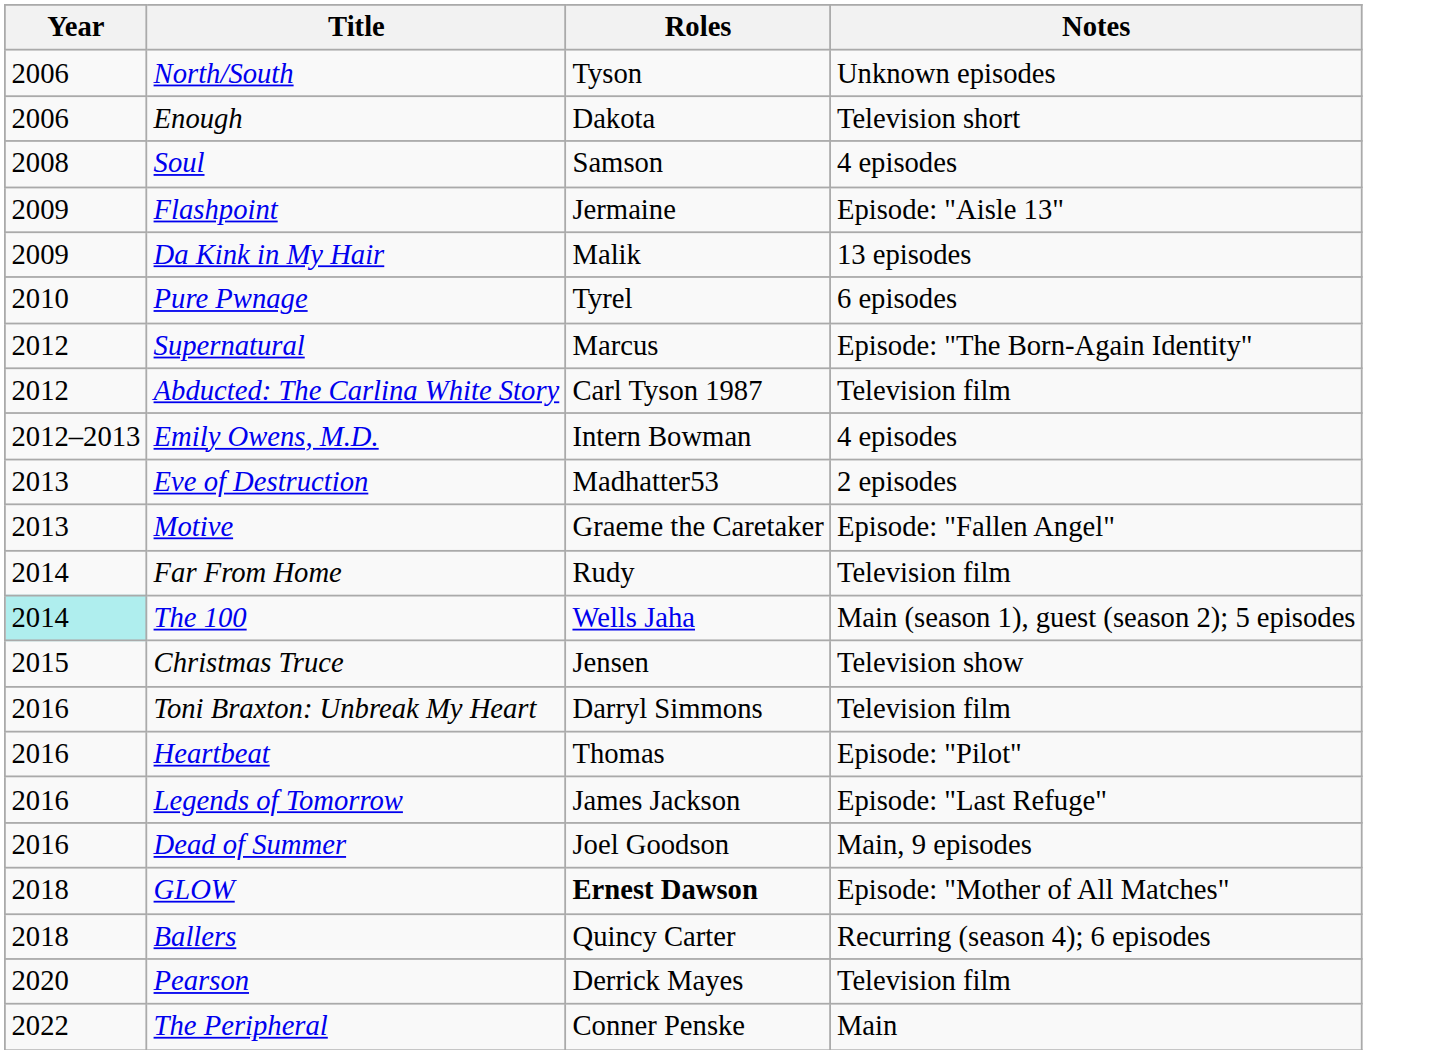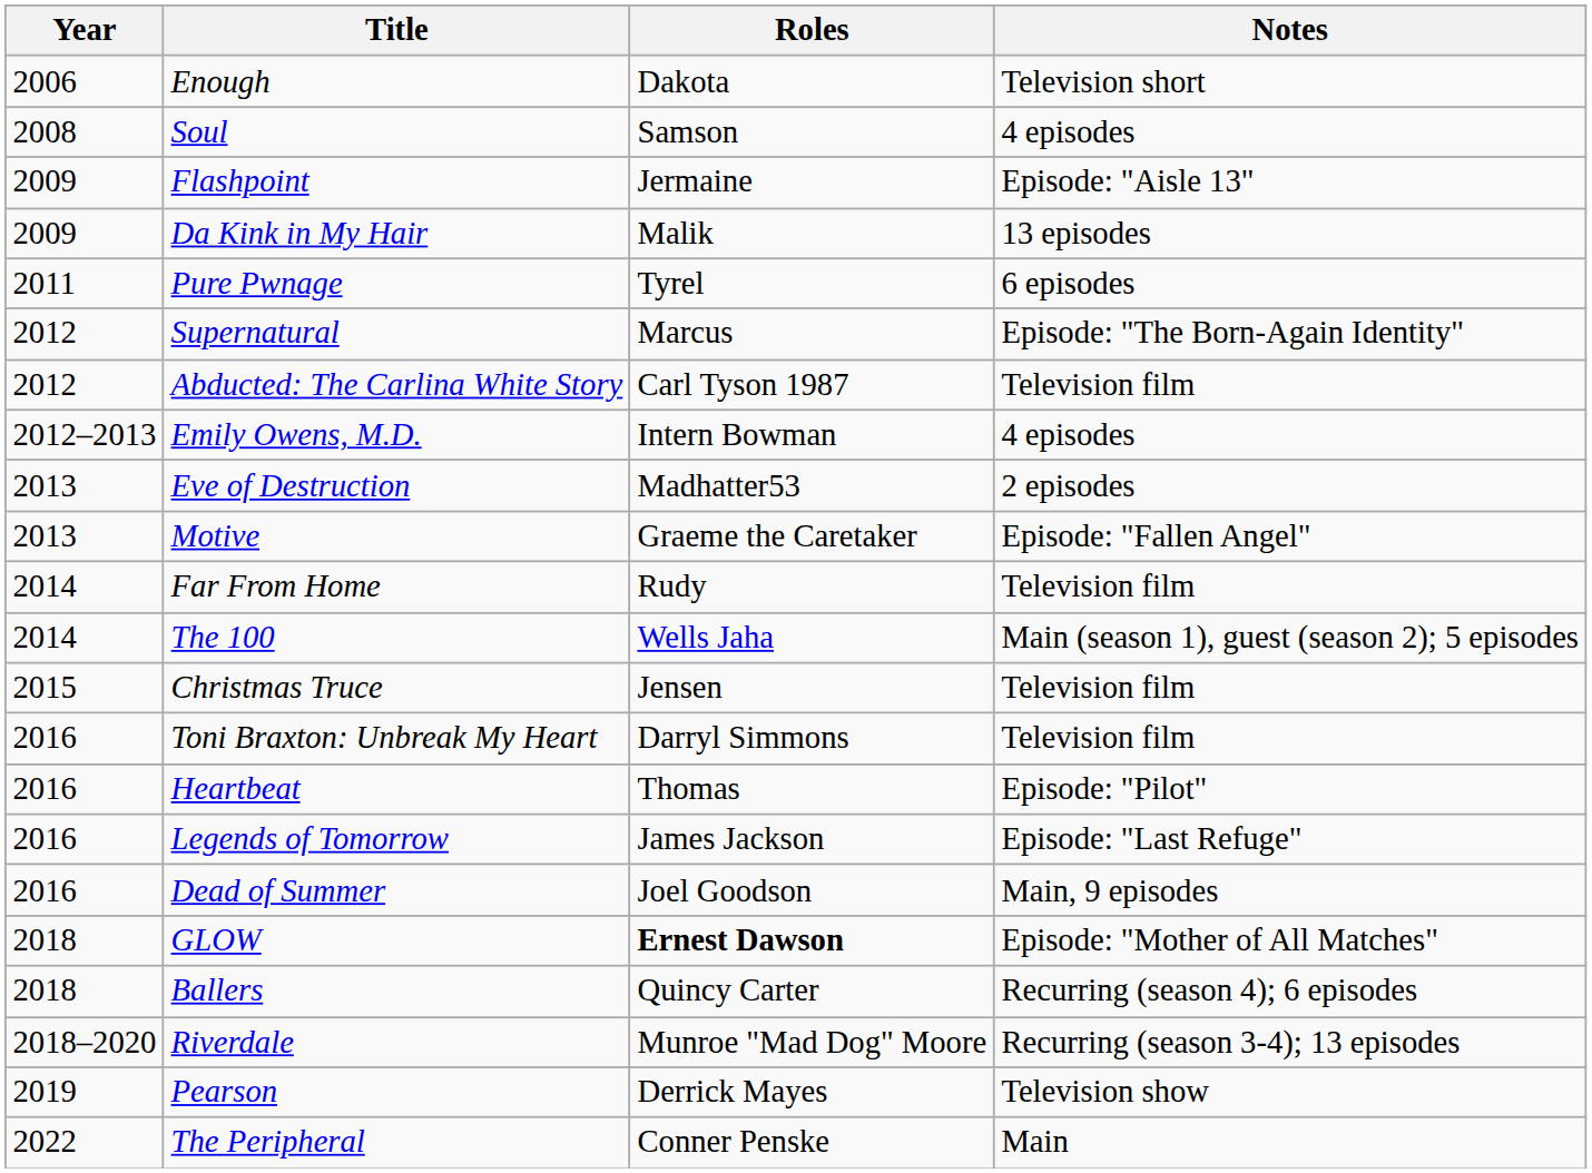 <table class="wikitable sortable">
 <tr>
 <th>Year</th>
 <th>Title</th>
 <th>Roles</th>
 <th class="unsortable">Notes</th>
-</tr>
-<tr>
-<td>2006</td>
-<td><em><a href='#'>North/South</a></em></td>
-<td>Tyson</td>
-<td>Unknown episodes</td>
 </tr>
 <tr>
 <td>2006</td>
 <td><em>Enough</em></td>
 <td>Dakota</td>
 <td>Television short</td>
 </tr>
 <tr>
 <td>2008</td>
 <td><em><a href='#'>Soul</a></em></td>
 <td>Samson</td>
 <td>4 episodes</td>
 </tr>
 <tr>
 <td>2009</td>
 <td><em><a href='#'>Flashpoint</a></em></td>
 <td>Jermaine</td>
 <td>Episode: "Aisle 13"</td>
 </tr>
 <tr>
 <td>2009</td>
 <td><em><a href='#'>Da Kink in My Hair</a></em></td>
 <td>Malik</td>
 <td>13 episodes</td>
 </tr>
 <tr>
-<td>2010</td>
+<td>2011</td>
 <td><em><a href='#'>Pure Pwnage</a></em></td>
 <td>Tyrel</td>
 <td>6 episodes</td>
 </tr>
 <tr>
 <td>2012</td>
 <td><em><a href='#'>Supernatural</a></em></td>
 <td>Marcus</td>
 <td>Episode: "The Born-Again Identity"</td>
 </tr>
 <tr>
 <td>2012</td>
 <td><em><a href='#'>Abducted: The Carlina White Story</a></em></td>
 <td>Carl Tyson 1987</td>
 <td>Television film</td>
 </tr>
 <tr>
 <td>2012–2013</td>
 <td><em><a href='#'>Emily Owens, M.D.</a></em></td>
 <td>Intern Bowman</td>
 <td>4 episodes</td>
 </tr>
 <tr>
 <td>2013</td>
 <td><em><a href='#'>Eve of Destruction</a></em></td>
 <td>Madhatter53</td>
 <td>2 episodes</td>
 </tr>
 <tr>
 <td>2013</td>
 <td><em><a href='#'>Motive</a></em></td>
 <td>Graeme the Caretaker</td>
 <td>Episode: "Fallen Angel"</td>
 </tr>
 <tr>
 <td>2014</td>
 <td><em>Far From Home</em></td>
 <td>Rudy</td>
 <td>Television film</td>
 </tr>
 <tr>
-<td style="background: paleturquoise;">2014</td>
+<td>2014</td>
 <td data-sort-value="100, The"><em><a href='#'>The 100</a></em></td>
 <td><a href='#'>Wells Jaha</a></td>
 <td>Main (season 1), guest (season 2); 5 episodes</td>
 </tr>
 <tr>
 <td>2015</td>
 <td><em>Christmas Truce</em></td>
 <td>Jensen</td>
-<td>Television show</td>
+<td>Television film</td>
 </tr>
 <tr>
 <td>2016</td>
 <td><em>Toni Braxton: Unbreak My Heart</em></td>
 <td>Darryl Simmons</td>
 <td>Television film</td>
 </tr>
 <tr>
 <td>2016</td>
 <td><em><a href='#'>Heartbeat</a></em></td>
 <td>Thomas</td>
 <td>Episode: "Pilot"</td>
 </tr>
 <tr>
 <td>2016</td>
 <td><em><a href='#'>Legends of Tomorrow</a></em></td>
 <td>James Jackson</td>
 <td>Episode: "Last Refuge"</td>
 </tr>
 <tr>
 <td>2016</td>
 <td><em><a href='#'>Dead of Summer</a></em></td>
 <td>Joel Goodson</td>
 <td>Main, 9 episodes</td>
 </tr>
 <tr>
 <td>2018</td>
 <td><em><a href='#'>GLOW</a></em></td>
 <td><strong>Ernest Dawson</strong></td>
 <td>Episode: "Mother of All Matches"</td>
 </tr>
 <tr>
 <td>2018</td>
 <td><em><a href='#'>Ballers</a></em></td>
 <td>Quincy Carter</td>
 <td>Recurring (season 4); 6 episodes</td>
 </tr>
 <tr>
-<td>2020</td>
+<td>2018–2020</td>
+<td><em><a href='#'>Riverdale</a></em></td>
+<td>Munroe "Mad Dog" Moore</td>
+<td>Recurring (season 3-4); 13 episodes</td>
+</tr>
+<tr>
+<td>2019</td>
 <td><em><a href='#'>Pearson</a></em></td>
 <td>Derrick Mayes</td>
-<td>Television film</td>
+<td>Television show</td>
 </tr>
 <tr>
 <td>2022</td>
 <td data-sort-value="Peripheral, The"><em><a href='#'>The Peripheral</a></em></td>
 <td>Conner Penske</td>
 <td>Main</td>
 </tr>
 </table>
